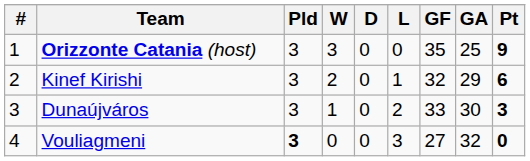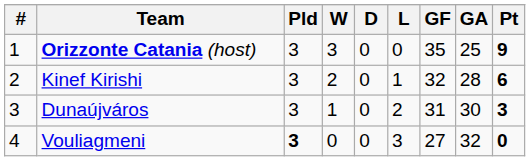 <table class=wikitable>
 <tr align=center>
 </tr>
 <tr>
 <th width=20>#</th>
 <th width=200>Team</th>
 <th width=20>Pld</th>
 <th width=20>W</th>
 <th width=20>D</th>
 <th width=20>L</th>
 <th width=20>GF</th>
 <th width=20>GA</th>
 <th width=20>Pt</th>
 </tr>
 <tr bgcolor=>
 <td>1</td>
 <td align="left"> <strong><a href='#'>Orizzonte Catania</a></strong> <em>(host)</em></td>
 <td>3</td>
 <td>3</td>
 <td>0</td>
 <td>0</td>
 <td>35</td>
 <td>25</td>
 <td><strong>9</strong></td>
 </tr>
 <tr bgcolor=>
 <td>2</td>
 <td align="left"> <a href='#'>Kinef Kirishi</a></td>
 <td>3</td>
 <td>2</td>
 <td>0</td>
 <td>1</td>
 <td>32</td>
-<td>29</td>
+<td>28</td>
 <td><strong>6</strong></td>
 </tr>
 <tr bgcolor=>
 <td>3</td>
 <td align="left"> <a href='#'>Dunaújváros</a></td>
 <td>3</td>
 <td>1</td>
 <td>0</td>
 <td>2</td>
-<td>33</td>
+<td>31</td>
 <td>30</td>
 <td><strong>3</strong></td>
 </tr>
 <tr bgcolor=>
 <td>4</td>
 <td align="left"> <a href='#'>Vouliagmeni</a></td>
 <td><strong>3</strong></td>
 <td>0</td>
 <td>0</td>
 <td>3</td>
 <td>27</td>
 <td>32</td>
 <td><strong>0</strong></td>
 </tr>
 </table>
